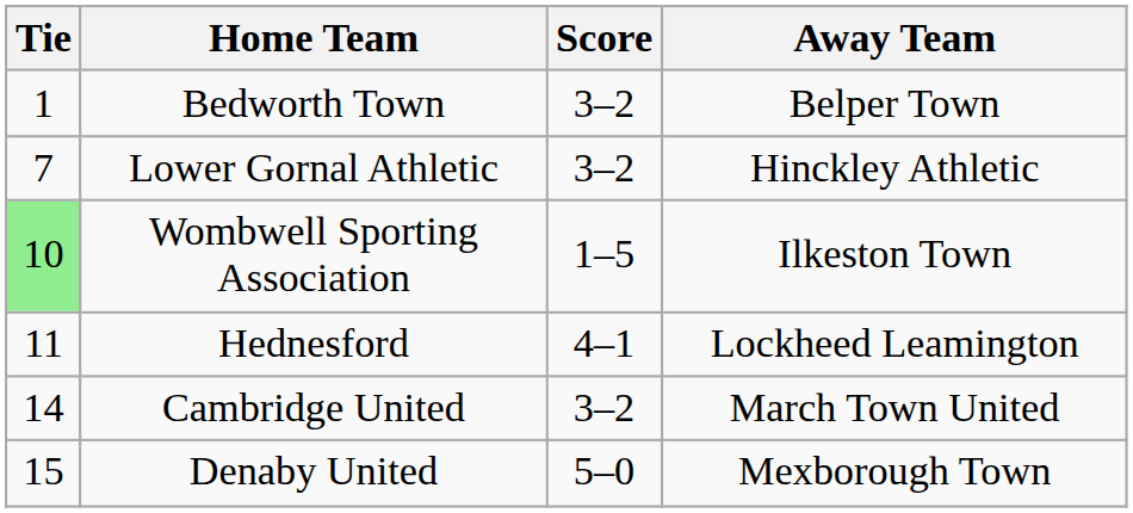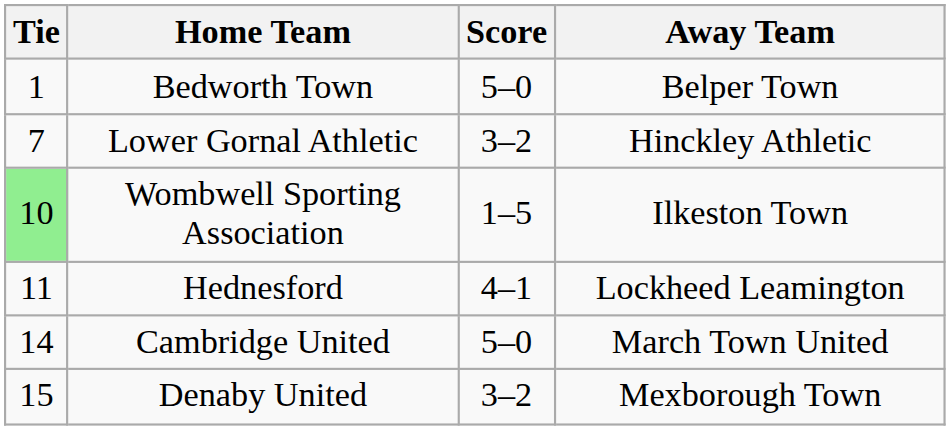 <table class="wikitable" style="text-align:center;">
 <tr>
 <th width=20>Tie</th>
 <th width=175>Home Team</th>
 <th width=20>Score</th>
 <th width=175>Away Team</th>
 </tr>
 <tr>
 <td>1</td>
 <td>Bedworth Town</td>
-<td>3–2</td>
+<td>5–0</td>
 <td>Belper Town</td>
 </tr>
 <tr>
 <td>7</td>
 <td>Lower Gornal Athletic</td>
 <td>3–2</td>
 <td>Hinckley Athletic</td>
 </tr>
 <tr>
 <td style="background: lightgreen;">10</td>
 <td>Wombwell Sporting Association</td>
 <td>1–5</td>
 <td>Ilkeston Town</td>
 </tr>
 <tr>
 <td>11</td>
 <td>Hednesford</td>
 <td>4–1</td>
 <td>Lockheed Leamington</td>
 </tr>
 <tr>
 <td>14</td>
 <td>Cambridge United</td>
-<td>3–2</td>
+<td>5–0</td>
 <td>March Town United</td>
 </tr>
 <tr>
 <td>15</td>
 <td>Denaby United</td>
-<td>5–0</td>
+<td>3–2</td>
 <td>Mexborough Town</td>
 </tr>
 </table>
